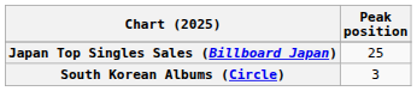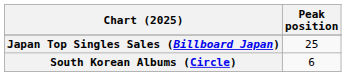 <table class="wikitable sortable plainrowheaders" style="text-align:center">
 <tr>
 <th scope="col">Chart (2025)</th>
 <th scope="col">Peak<br>position</th>
 </tr>
 <tr>
 </tr>
 <tr>
 <th scope="row">Japan Top Singles Sales (<em><a href='#'>Billboard Japan</a></em>)</th>
 <td>25</td>
 </tr>
 <tr>
 <th scope="row">South Korean Albums (<a href='#'>Circle</a>)</th>
-<td>3</td>
+<td>6</td>
 </tr>
 </table>
